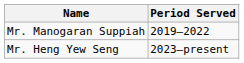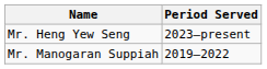 <table class="wikitable">
 <tr>
 <th>Name</th>
 <th>Period Served</th>
 </tr>
 <tr>
+<td>Mr. Heng Yew Seng</td>
+<td>2023–present</td>
+</tr>
+<tr>
 <td>Mr. Manogaran Suppiah</td>
 <td>2019–2022</td>
 </tr>
-<tr>
-<td>Mr. Heng Yew Seng</td>
-<td>2023–present</td>
-</tr>
 </table>
